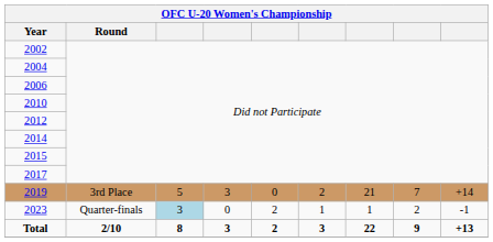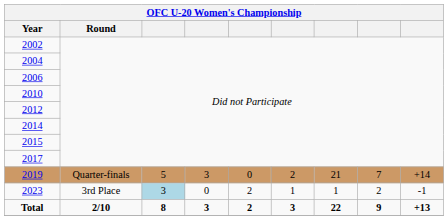 <table class="wikitable" style="text-align: center;">
 <tr>
 <th colspan=10><a href='#'>OFC U-20 Women's Championship</a></th>
 </tr>
 <tr>
 <th width=80>Year</th>
 <th width=120>Round</th>
 <th width=60></th>
 <th width=60></th>
 <th width=60></th>
 <th width=60></th>
 <th width=60></th>
 <th width=60></th>
 <th width=60></th>
 </tr>
 <tr>
 <td> <a href='#'>2002</a></td>
 <td rowspan=8 colspan=8><em>Did not Participate</em></td>
 </tr>
 <tr>
 <td> <a href='#'>2004</a></td>
 </tr>
 <tr>
 <td> <a href='#'>2006</a></td>
 </tr>
 <tr>
 <td> <a href='#'>2010</a></td>
 </tr>
 <tr>
 <td> <a href='#'>2012</a></td>
 </tr>
 <tr>
 <td> <a href='#'>2014</a></td>
 </tr>
 <tr>
 <td> <a href='#'>2015</a></td>
 </tr>
 <tr>
 <td> <a href='#'>2017</a></td>
 </tr>
 <tr bgcolor=cc9966>
 <td> <a href='#'>2019</a></td>
-<td>3rd Place</td>
+<td>Quarter-finals</td>
 <td>5</td>
 <td>3</td>
 <td>0</td>
 <td>2</td>
 <td>21</td>
 <td>7</td>
 <td>+14</td>
 </tr>
 <tr>
 <td> <a href='#'>2023</a></td>
-<td>Quarter-finals</td>
+<td>3rd Place</td>
 <td style="background: lightblue;">3</td>
 <td>0</td>
 <td>2</td>
 <td>1</td>
 <td>1</td>
 <td>2</td>
 <td>-1</td>
 </tr>
 <tr>
 <td><strong>Total</strong></td>
 <td><strong>2/10</strong></td>
 <td><strong>8</strong></td>
 <td><strong>3</strong></td>
 <td><strong>2</strong></td>
 <td><strong>3</strong></td>
 <td><strong>22</strong></td>
 <td><strong>9</strong></td>
 <td><strong>+13</strong></td>
 </tr>
 <tr>
 </tr>
 </table>
